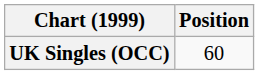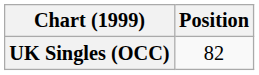 <table class="wikitable plainrowheaders" style="text-align:center">
 <tr>
 <th>Chart (1999)</th>
 <th>Position</th>
 </tr>
 <tr>
 <th scope="row">UK Singles (OCC)</th>
-<td>60</td>
+<td>82</td>
 </tr>
 </table>
